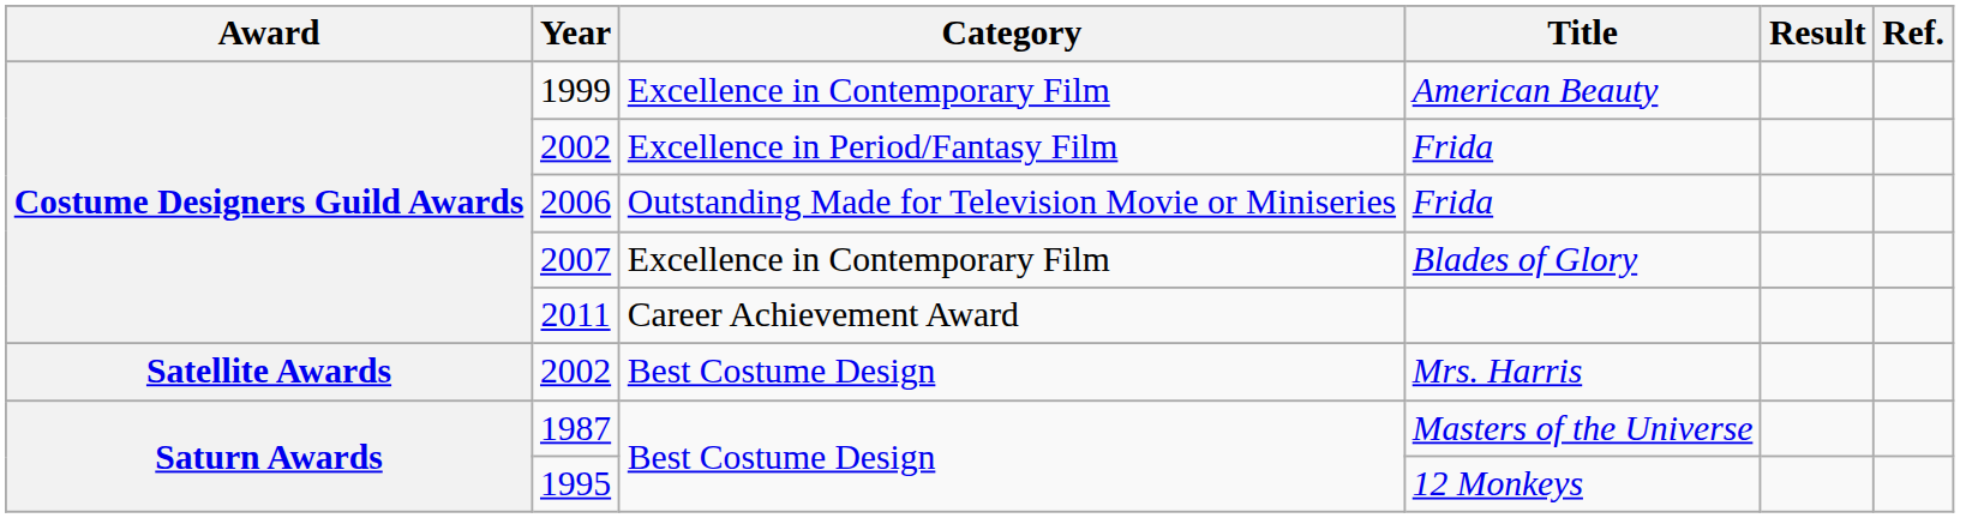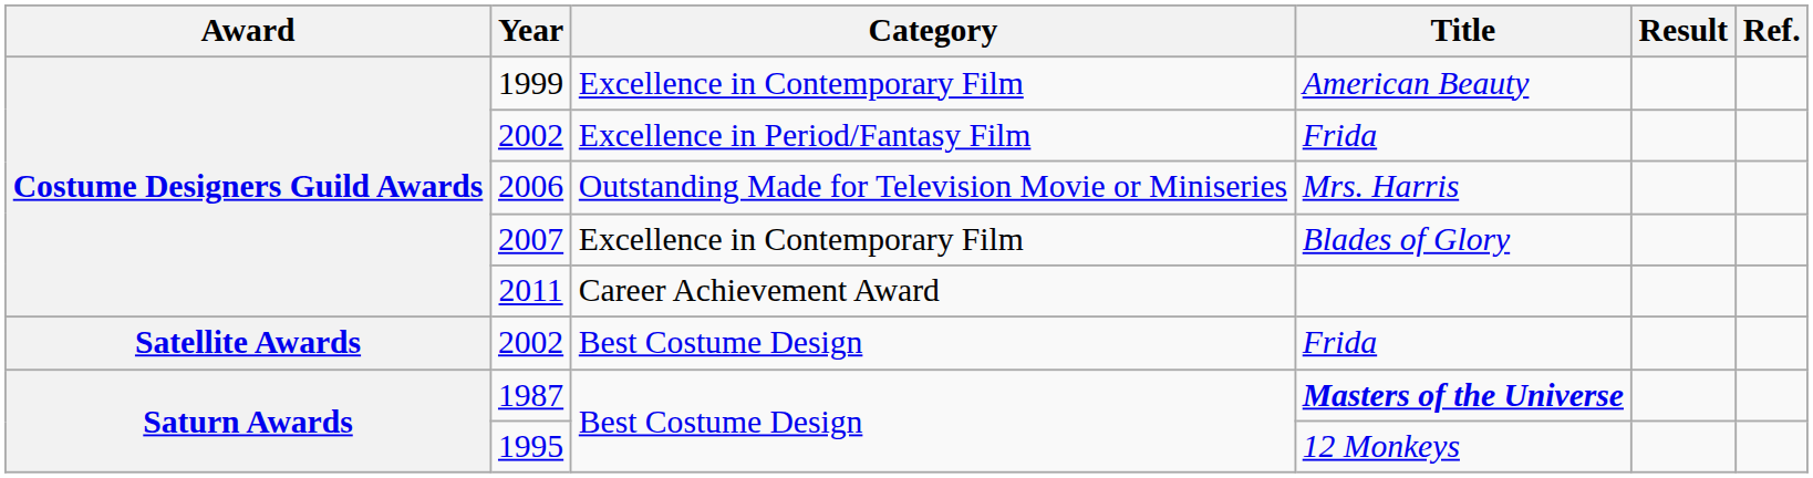 <table class="wikitable sortable">
 <tr>
 <th scope="col">Award</th>
 <th scope="col">Year</th>
 <th scope="col">Category</th>
 <th scope="col">Title</th>
 <th scope="col">Result</th>
 <th>Ref.</th>
 </tr>
 <tr>
 <th rowspan="5" scope="row" style="text-align:center;"><a href='#'>Costume Designers Guild Awards</a></th>
 <td style="text-align:center;">1999</td>
 <td><a href='#'>Excellence in Contemporary Film</a></td>
 <td><em><a href='#'>American Beauty</a></em></td>
 <td></td>
 <td style="text-align:center;"></td>
 </tr>
 <tr>
 <td style="text-align:center;"><a href='#'>2002</a></td>
 <td><a href='#'>Excellence in Period/Fantasy Film</a></td>
 <td><em><a href='#'>Frida</a></em></td>
 <td></td>
 <td style="text-align:center;"></td>
 </tr>
 <tr>
 <td style="text-align:center;"><a href='#'>2006</a></td>
 <td><a href='#'>Outstanding Made for Television Movie or Miniseries</a></td>
-<td><em><a href='#'>Frida</a></em></td>
+<td><em><a href='#'>Mrs. Harris</a></em></td>
 <td></td>
 <td style="text-align:center;"></td>
 </tr>
 <tr>
 <td style="text-align:center;"><a href='#'>2007</a></td>
 <td>Excellence in Contemporary Film</td>
 <td><em><a href='#'>Blades of Glory</a></em></td>
 <td></td>
 <td style="text-align:center;"></td>
 </tr>
 <tr>
 <td style="text-align:center;"><a href='#'>2011</a></td>
 <td>Career Achievement Award</td>
 <td></td>
 <td></td>
 <td style="text-align:center;"></td>
 </tr>
 <tr>
 <th scope="row" style="text-align:center;"><a href='#'>Satellite Awards</a></th>
 <td style="text-align:center;"><a href='#'>2002</a></td>
 <td><a href='#'>Best Costume Design</a></td>
-<td><em><a href='#'>Mrs. Harris</a></em></td>
+<td><em><a href='#'>Frida</a></em></td>
 <td></td>
 <td style="text-align:center;"></td>
 </tr>
 <tr>
 <th rowspan="2" scope="row" style="text-align:center;"><a href='#'>Saturn Awards</a></th>
 <td style="text-align:center;"><a href='#'>1987</a></td>
 <td rowspan="2"><a href='#'>Best Costume Design</a></td>
-<td><em><a href='#'>Masters of the Universe</a></em></td>
+<td><strong><em><a href='#'>Masters of the Universe</a></em></strong></td>
 <td></td>
 <td style="text-align:center;"></td>
 </tr>
 <tr>
 <td style="text-align:center;"><a href='#'>1995</a></td>
 <td><em><a href='#'>12 Monkeys</a></em></td>
 <td></td>
 <td style="text-align:center;"></td>
 </tr>
 </table>
